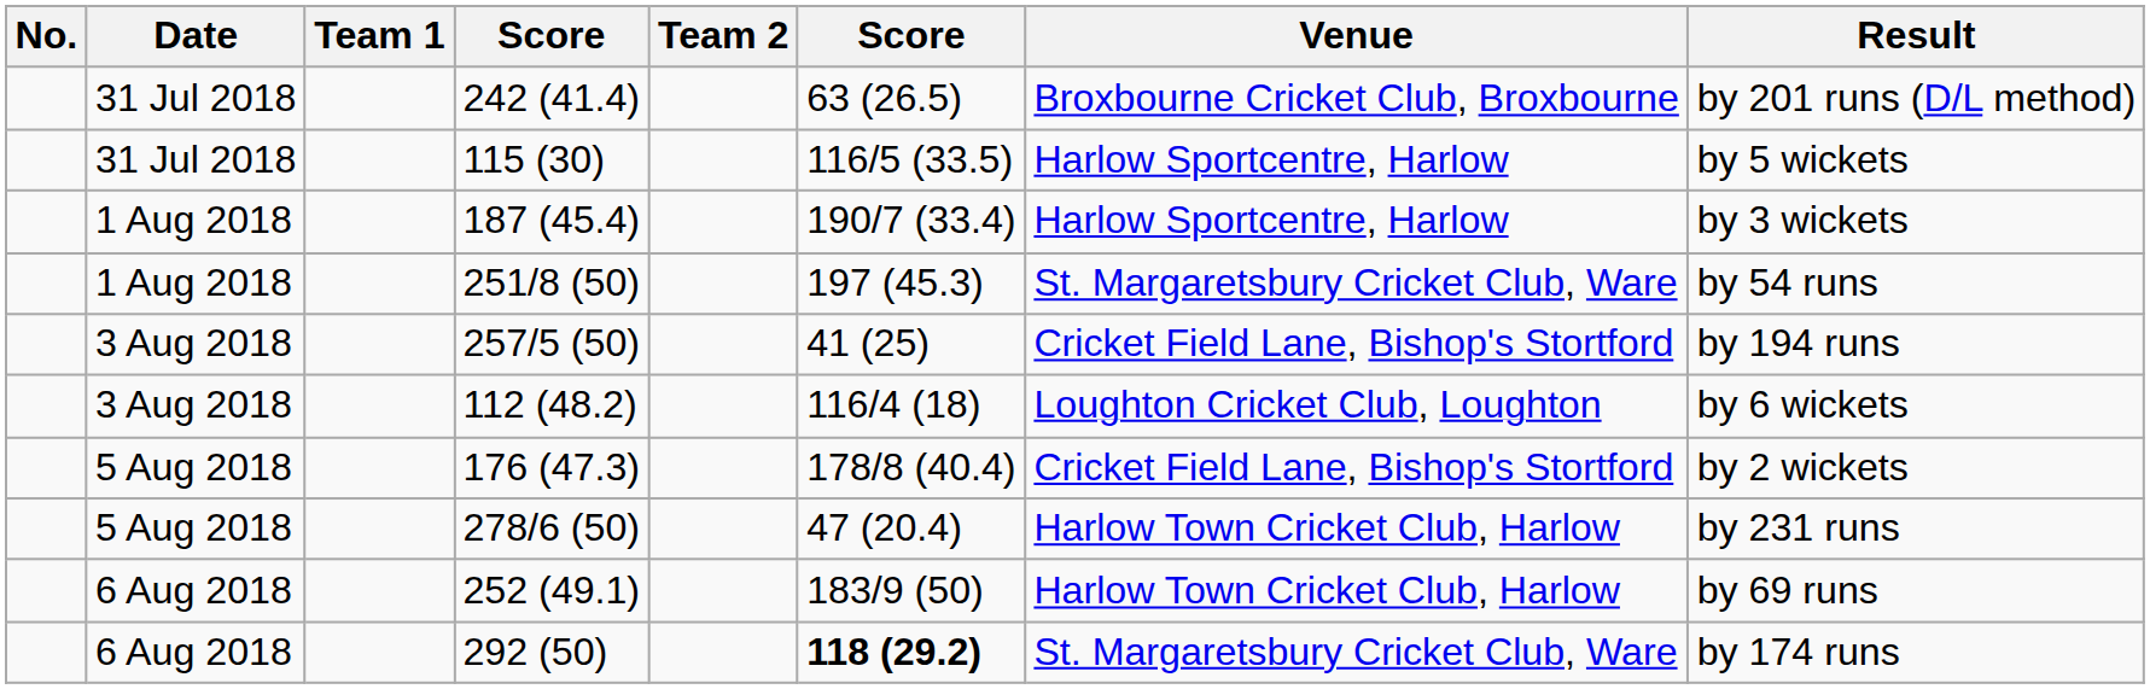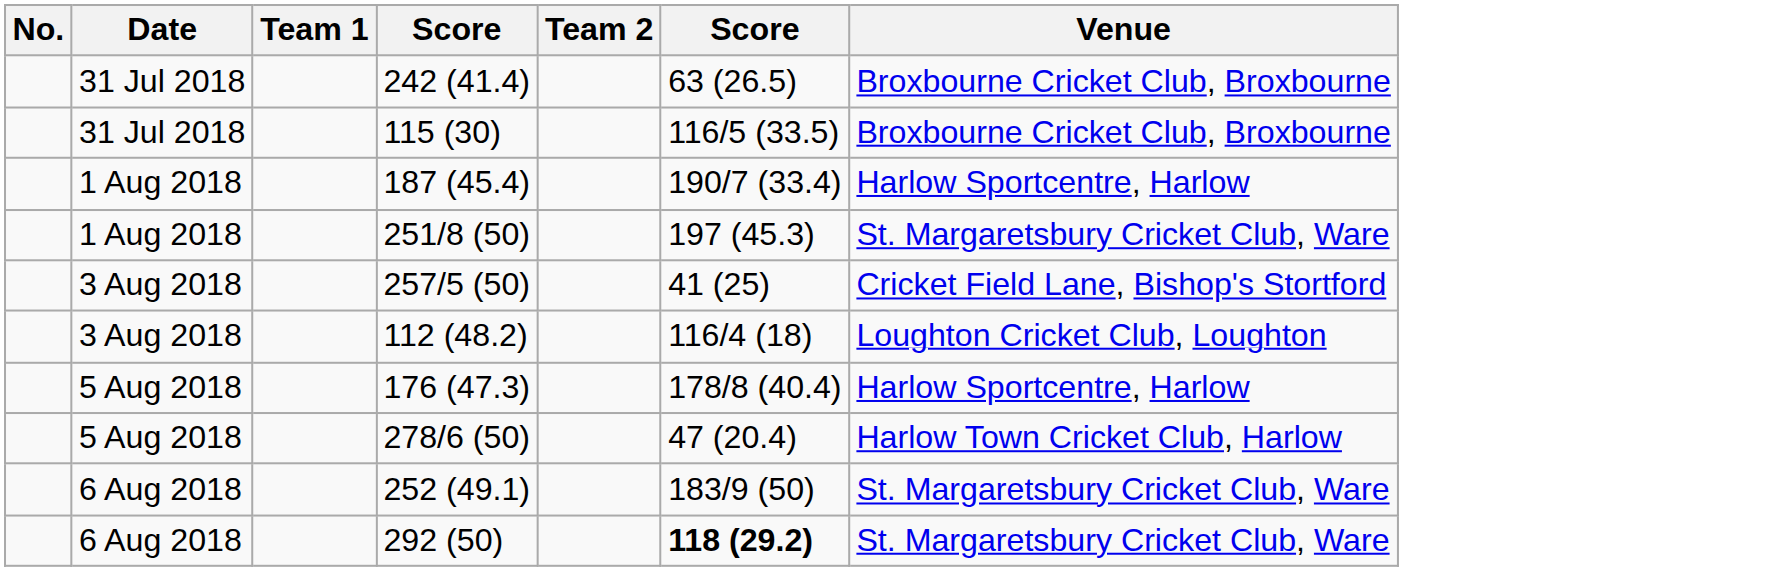 <table class="wikitable">
 <tr>
 <th>No.</th>
 <th>Date</th>
 <th>Team 1</th>
 <th>Score</th>
 <th>Team 2</th>
 <th>Score</th>
 <th>Venue</th>
-<th>Result</th>
 </tr>
 <tr>
 <td></td>
 <td>31 Jul 2018</td>
 <td></td>
 <td>242 (41.4)</td>
 <td></td>
 <td>63 (26.5)</td>
 <td><a href='#'>Broxbourne Cricket Club</a>, <a href='#'>Broxbourne</a></td>
-<td> by 201 runs (<a href='#'>D/L</a> method)</td>
 </tr>
 <tr>
 <td></td>
 <td>31 Jul 2018</td>
 <td></td>
 <td>115 (30)</td>
 <td></td>
 <td>116/5 (33.5)</td>
-<td><a href='#'>Harlow Sportcentre</a>, <a href='#'>Harlow</a></td>
-<td> by 5 wickets</td>
+<td><a href='#'>Broxbourne Cricket Club</a>, <a href='#'>Broxbourne</a></td>
 </tr>
 <tr>
 <td></td>
 <td>1 Aug 2018</td>
 <td></td>
 <td>187 (45.4)</td>
 <td></td>
 <td>190/7 (33.4)</td>
 <td><a href='#'>Harlow Sportcentre</a>, <a href='#'>Harlow</a></td>
-<td> by 3 wickets</td>
 </tr>
 <tr>
 <td></td>
 <td>1 Aug 2018</td>
 <td></td>
 <td>251/8 (50)</td>
 <td></td>
 <td>197 (45.3)</td>
 <td><a href='#'>St. Margaretsbury Cricket Club</a>, <a href='#'>Ware</a></td>
-<td> by 54 runs</td>
 </tr>
 <tr>
 <td></td>
 <td>3 Aug 2018</td>
 <td></td>
 <td>257/5 (50)</td>
 <td></td>
 <td>41 (25)</td>
 <td><a href='#'>Cricket Field Lane</a>, <a href='#'>Bishop's Stortford</a></td>
-<td> by 194 runs</td>
 </tr>
 <tr>
 <td></td>
 <td>3 Aug 2018</td>
 <td></td>
 <td>112 (48.2)</td>
 <td></td>
 <td>116/4 (18)</td>
 <td><a href='#'>Loughton Cricket Club</a>, <a href='#'>Loughton</a></td>
-<td> by 6 wickets</td>
 </tr>
 <tr>
 <td></td>
 <td>5 Aug 2018</td>
 <td></td>
 <td>176 (47.3)</td>
 <td></td>
 <td>178/8 (40.4)</td>
-<td><a href='#'>Cricket Field Lane</a>, <a href='#'>Bishop's Stortford</a></td>
-<td> by 2 wickets</td>
+<td><a href='#'>Harlow Sportcentre</a>, <a href='#'>Harlow</a></td>
 </tr>
 <tr>
 <td></td>
 <td>5 Aug 2018</td>
 <td></td>
 <td>278/6 (50)</td>
 <td></td>
 <td>47 (20.4)</td>
 <td><a href='#'>Harlow Town Cricket Club</a>, <a href='#'>Harlow</a></td>
-<td> by 231 runs</td>
 </tr>
 <tr>
 <td></td>
 <td>6 Aug 2018</td>
 <td></td>
 <td>252 (49.1)</td>
 <td></td>
 <td>183/9 (50)</td>
-<td><a href='#'>Harlow Town Cricket Club</a>, <a href='#'>Harlow</a></td>
-<td> by 69 runs</td>
+<td><a href='#'>St. Margaretsbury Cricket Club</a>, <a href='#'>Ware</a></td>
 </tr>
 <tr>
 <td></td>
 <td>6 Aug 2018</td>
 <td></td>
 <td>292 (50)</td>
 <td></td>
 <td><strong>118 (29.2)</strong></td>
 <td><a href='#'>St. Margaretsbury Cricket Club</a>, <a href='#'>Ware</a></td>
-<td> by 174 runs</td>
 </tr>
 </table>
